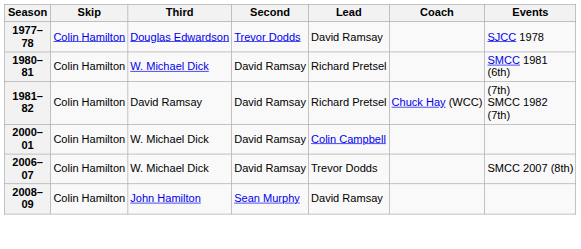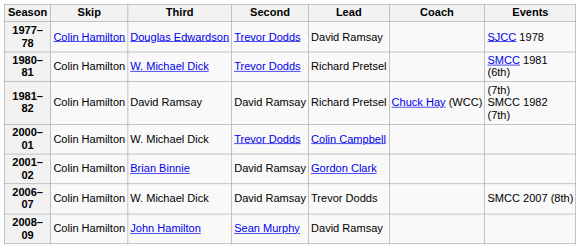 <table class="wikitable">
 <tr>
 <th scope="col" width=60>Season</th>
 <th scope="col">Skip</th>
 <th scope="col">Third</th>
 <th scope="col">Second</th>
 <th scope="col">Lead</th>
 <th scope="col">Coach</th>
 <th scope="col">Events</th>
 </tr>
 <tr>
 <th scope="row">1977–78</th>
 <td><a href='#'>Colin Hamilton</a></td>
 <td><a href='#'>Douglas Edwardson</a></td>
 <td><a href='#'>Trevor Dodds</a></td>
 <td>David Ramsay</td>
 <td></td>
 <td><a href='#'>SJCC</a> 1978 <br> </td>
 </tr>
 <tr>
 <th scope="row">1980–81</th>
 <td>Colin Hamilton</td>
 <td><a href='#'>W. Michael Dick</a></td>
-<td>David Ramsay</td>
+<td><a href='#'>Trevor Dodds</a></td>
 <td>Richard Pretsel</td>
 <td></td>
 <td><a href='#'>SMCC</a> 1981 <br> (6th)</td>
 </tr>
 <tr>
 <th scope="row">1981–82</th>
 <td>Colin Hamilton</td>
 <td>David Ramsay</td>
 <td>David Ramsay</td>
 <td>Richard Pretsel</td>
 <td><a href='#'>Chuck Hay</a> (WCC)</td>
 <td> (7th)<br>SMCC 1982 <br> (7th)</td>
 </tr>
 <tr>
 <th scope="row">2000–01</th>
 <td>Colin Hamilton</td>
 <td>W. Michael Dick</td>
+<td><a href='#'>Trevor Dodds</a></td>
+<td><a href='#'>Colin Campbell</a></td>
+<td></td>
+<td></td>
+</tr>
+<tr>
+<th scope="row">2001–02</th>
+<td>Colin Hamilton</td>
+<td><a href='#'>Brian Binnie</a></td>
 <td>David Ramsay</td>
-<td><a href='#'>Colin Campbell</a></td>
+<td><a href='#'>Gordon Clark</a></td>
 <td></td>
 <td></td>
 </tr>
 <tr>
 <th scope="row">2006–07</th>
 <td>Colin Hamilton</td>
 <td>W. Michael Dick</td>
 <td>David Ramsay</td>
 <td>Trevor Dodds</td>
 <td></td>
 <td>SMCC 2007 (8th)</td>
 </tr>
 <tr>
 <th scope="row" rowspan=2>2008–09</th>
 <td>Colin Hamilton</td>
 <td><a href='#'>John Hamilton</a></td>
 <td><a href='#'>Sean Murphy</a></td>
 <td>David Ramsay</td>
 <td></td>
 <td></td>
 </tr>
 </table>
